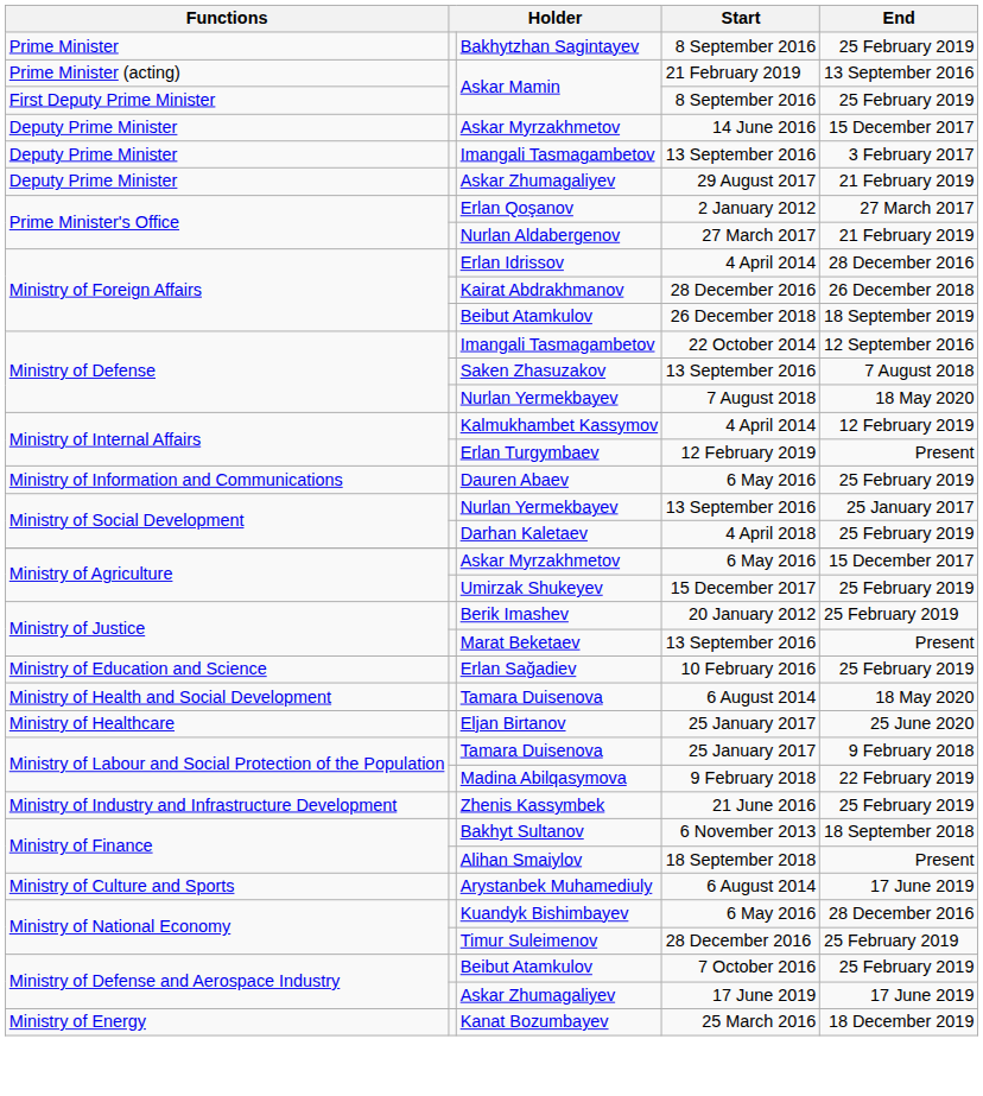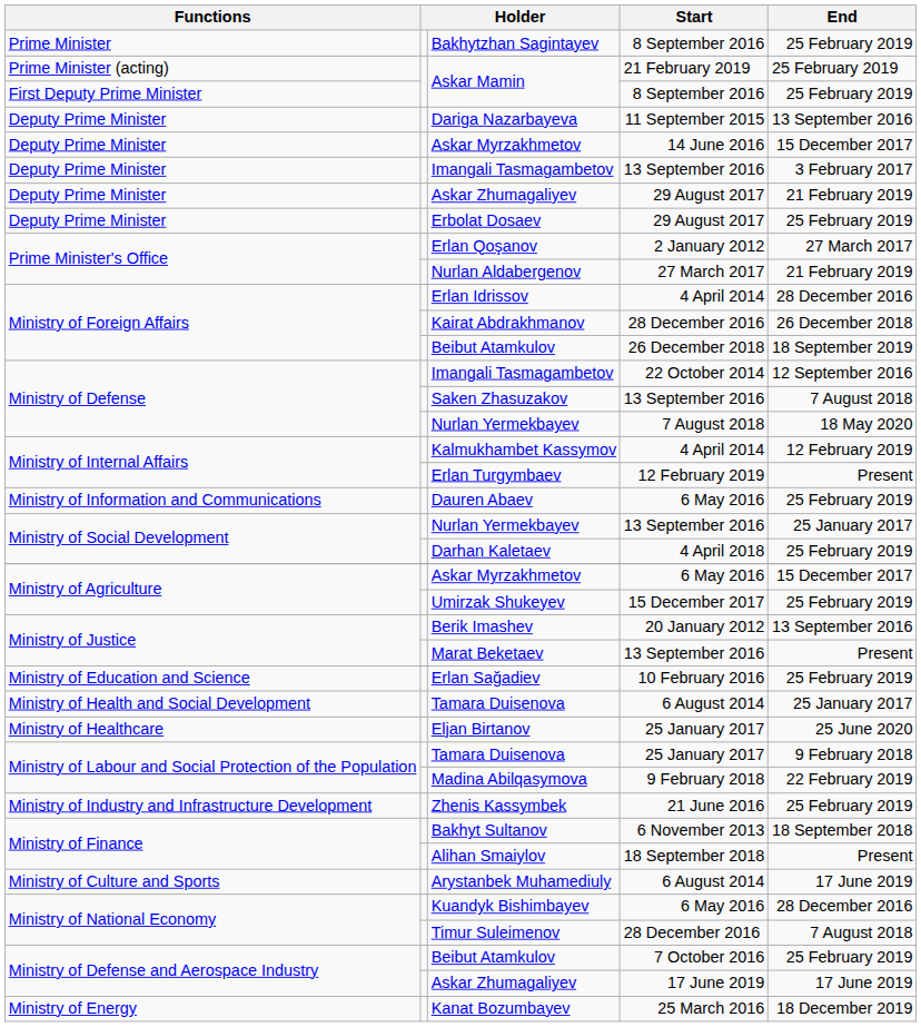 <table class="wikitable">
 <tr>
 <th>Functions</th>
 <th colspan="2">Holder</th>
 <th>Start</th>
 <th>End</th>
 </tr>
 <tr>
 <td><a href='#'>Prime Minister</a></td>
 <td></td>
 <td><a href='#'>Bakhytzhan Sagintayev</a></td>
 <td style="text-align:right;">8 September 2016</td>
 <td style="text-align:right;">25 February 2019</td>
 </tr>
 <tr>
 <td><a href='#'>Prime Minister</a> (acting)</td>
 <td rowspan="2"></td>
 <td rowspan="2"><a href='#'>Askar Mamin</a></td>
 <td>21 February 2019</td>
-<td style="text-align:right;">13 September 2016</td>
+<td>25 February 2019</td>
 </tr>
 <tr>
 <td><a href='#'>First Deputy Prime Minister</a></td>
 <td style="text-align:right;">8 September 2016</td>
 <td style="text-align:right;">25 February 2019</td>
+</tr>
+<tr>
+<td><a href='#'>Deputy Prime Minister</a></td>
+<td></td>
+<td><a href='#'>Dariga Nazarbayeva</a></td>
+<td style="text-align:right;">11 September 2015</td>
+<td style="text-align:right;">13 September 2016</td>
 </tr>
 <tr>
 <td><a href='#'>Deputy Prime Minister</a></td>
 <td></td>
 <td><a href='#'>Askar Myrzakhmetov</a></td>
 <td style="text-align:right;">14 June 2016</td>
 <td style="text-align:right;">15 December 2017</td>
 </tr>
 <tr>
 <td><a href='#'>Deputy Prime Minister</a></td>
 <td></td>
 <td><a href='#'>Imangali Tasmagambetov</a></td>
 <td style="text-align:right;">13 September 2016</td>
 <td style="text-align:right;">3 February 2017</td>
 </tr>
 <tr>
 <td><a href='#'>Deputy Prime Minister</a></td>
 <td></td>
 <td><a href='#'>Askar Zhumagaliyev</a></td>
 <td style="text-align:right;">29 August 2017</td>
 <td style="text-align:right;">21 February 2019</td>
+</tr>
+<tr>
+<td><a href='#'>Deputy Prime Minister</a></td>
+<td></td>
+<td><a href='#'>Erbolat Dosaev</a></td>
+<td style="text-align:right;">29 August 2017</td>
+<td style="text-align:right;">25 February 2019</td>
 </tr>
 <tr>
 <td rowspan="2"><a href='#'>Prime Minister's Office</a></td>
 <td></td>
 <td><a href='#'>Erlan Qoşanov</a></td>
 <td style="text-align:right;">2 January 2012</td>
 <td style="text-align:right;">27 March 2017</td>
 </tr>
 <tr>
 <td></td>
 <td><a href='#'>Nurlan Aldabergenov</a></td>
 <td style="text-align:right;">27 March 2017</td>
 <td style="text-align:right;">21 February 2019</td>
 </tr>
 <tr>
 <td rowspan="3"><a href='#'>Ministry of Foreign Affairs</a></td>
 <td></td>
 <td><a href='#'>Erlan Idrissov</a></td>
 <td style="text-align:right;">4 April 2014</td>
 <td style="text-align:right;">28 December 2016</td>
 </tr>
 <tr>
 <td></td>
 <td><a href='#'>Kairat Abdrakhmanov</a></td>
 <td style="text-align:right;">28 December 2016</td>
 <td style="text-align:right;">26 December 2018</td>
 </tr>
 <tr>
 <td></td>
 <td><a href='#'>Beibut Atamkulov</a></td>
 <td style="text-align:right;">26 December 2018</td>
 <td style="text-align:right;">18 September 2019</td>
 </tr>
 <tr>
 <td rowspan="3"><a href='#'>Ministry of Defense</a></td>
 <td></td>
 <td><a href='#'>Imangali Tasmagambetov</a></td>
 <td style="text-align:right;">22 October 2014</td>
 <td style="text-align:right;">12 September 2016</td>
 </tr>
 <tr>
 <td></td>
 <td><a href='#'>Saken Zhasuzakov</a></td>
 <td style="text-align:right;">13 September 2016</td>
 <td style="text-align:right;">7 August 2018</td>
 </tr>
 <tr>
 <td></td>
 <td><a href='#'>Nurlan Yermekbayev</a></td>
 <td style="text-align:right;">7 August 2018</td>
 <td style="text-align:right;">18 May 2020</td>
 </tr>
 <tr>
 <td rowspan="2"><a href='#'>Ministry of Internal Affairs</a></td>
 <td></td>
 <td><a href='#'>Kalmukhambet Kassymov</a></td>
 <td style="text-align:right;">4 April 2014</td>
 <td style="text-align:right;">12 February 2019</td>
 </tr>
 <tr>
 <td></td>
 <td><a href='#'>Erlan Turgymbaev</a></td>
 <td style="text-align:right;">12 February 2019</td>
 <td style="text-align:right;">Present</td>
 </tr>
 <tr>
 <td><a href='#'>Ministry of Information and Communications</a></td>
 <td></td>
 <td><a href='#'>Dauren Abaev</a></td>
 <td style="text-align:right;">6 May 2016</td>
 <td style="text-align:right;">25 February 2019</td>
 </tr>
 <tr>
 <td rowspan="2"><a href='#'>Ministry of Social Development</a></td>
 <td></td>
 <td><a href='#'>Nurlan Yermekbayev</a></td>
 <td style="text-align:right;">13 September 2016</td>
 <td style="text-align:right;">25 January 2017</td>
 </tr>
 <tr>
 <td></td>
 <td><a href='#'>Darhan Kaletaev</a></td>
 <td style="text-align:right;">4 April 2018</td>
 <td style="text-align:right;">25 February 2019</td>
 </tr>
 <tr>
 </tr>
 <tr>
 <td rowspan="2"><a href='#'>Ministry of Agriculture</a></td>
 <td></td>
 <td><a href='#'>Askar Myrzakhmetov</a></td>
 <td style="text-align:right;">6 May 2016</td>
 <td style="text-align:right;">15 December 2017</td>
 </tr>
 <tr>
 <td></td>
 <td><a href='#'>Umirzak Shukeyev</a></td>
 <td style="text-align:right;">15 December 2017</td>
 <td style="text-align:right;">25 February 2019</td>
 </tr>
 <tr>
 <td rowspan="2"><a href='#'>Ministry of Justice</a></td>
 <td></td>
 <td><a href='#'>Berik Imashev</a></td>
 <td style="text-align:right;">20 January 2012</td>
-<td>25 February 2019</td>
+<td style="text-align:right;">13 September 2016</td>
 </tr>
 <tr>
 <td></td>
 <td><a href='#'>Marat Beketaev</a></td>
 <td style="text-align:right;">13 September 2016</td>
 <td style="text-align:right;">Present</td>
 </tr>
 <tr>
 <td><a href='#'>Ministry of Education and Science</a></td>
 <td></td>
 <td><a href='#'>Erlan Sağadiev</a></td>
 <td style="text-align:right;">10 February 2016</td>
 <td style="text-align:right;">25 February 2019</td>
 </tr>
 <tr>
 <td><a href='#'>Ministry of Health and Social Development</a></td>
 <td></td>
 <td><a href='#'>Tamara Duisenova</a></td>
 <td style="text-align:right;">6 August 2014</td>
-<td style="text-align:right;">18 May 2020</td>
+<td style="text-align:right;">25 January 2017</td>
 </tr>
 <tr>
 <td><a href='#'>Ministry of Healthcare</a></td>
 <td></td>
 <td><a href='#'>Eljan Birtanov</a></td>
 <td style="text-align:right;">25 January 2017</td>
 <td style="text-align:right;">25 June 2020</td>
 </tr>
 <tr>
 <td rowspan="2"><a href='#'>Ministry of Labour and Social Protection of the Population</a></td>
 <td></td>
 <td><a href='#'>Tamara Duisenova</a></td>
 <td style="text-align:right;">25 January 2017</td>
 <td style="text-align:right;">9 February 2018</td>
 </tr>
 <tr>
 <td></td>
 <td><a href='#'>Madina Abilqasymova</a></td>
 <td style="text-align:right;">9 February 2018</td>
 <td style="text-align:right;">22 February 2019</td>
 </tr>
 <tr>
 <td><a href='#'>Ministry of Industry and Infrastructure Development</a></td>
 <td></td>
 <td><a href='#'>Zhenis Kassymbek</a></td>
 <td style="text-align:right;">21 June 2016</td>
 <td style="text-align:right;">25 February 2019</td>
 </tr>
 <tr>
 <td rowspan="2"><a href='#'>Ministry of Finance</a></td>
 <td></td>
 <td><a href='#'>Bakhyt Sultanov</a></td>
 <td style="text-align:right;">6 November 2013</td>
 <td style="text-align:right;">18 September 2018</td>
 </tr>
 <tr>
 <td></td>
 <td><a href='#'>Alihan Smaiylov</a></td>
 <td style="text-align:right;">18 September 2018</td>
 <td style="text-align:right;">Present</td>
 </tr>
 <tr>
 <td><a href='#'>Ministry of Culture and Sports</a></td>
 <td></td>
 <td><a href='#'>Arystanbek Muhamediuly</a></td>
 <td style="text-align:right;">6 August 2014</td>
 <td style="text-align:right;">17 June 2019</td>
 </tr>
 <tr>
 <td rowspan="2"><a href='#'>Ministry of National Economy</a></td>
 <td></td>
 <td><a href='#'>Kuandyk Bishimbayev</a></td>
 <td style="text-align:right;">6 May 2016</td>
 <td style="text-align:right;">28 December 2016</td>
 </tr>
 <tr>
 <td></td>
 <td><a href='#'>Timur Suleimenov</a></td>
 <td>28 December 2016</td>
-<td>25 February 2019</td>
+<td style="text-align:right;">7 August 2018</td>
 </tr>
 <tr>
 <td rowspan="2"><a href='#'>Ministry of Defense and Aerospace Industry</a></td>
 <td></td>
 <td><a href='#'>Beibut Atamkulov</a></td>
 <td style="text-align:right;">7 October 2016</td>
 <td style="text-align:right;">25 February 2019</td>
 </tr>
 <tr>
 <td></td>
 <td><a href='#'>Askar Zhumagaliyev</a></td>
 <td style="text-align:right;">17 June 2019</td>
 <td style="text-align:right;">17 June 2019</td>
 </tr>
 <tr>
 <td><a href='#'>Ministry of Energy</a></td>
 <td></td>
 <td><a href='#'>Kanat Bozumbayev</a></td>
 <td style="text-align:right;">25 March 2016</td>
 <td style="text-align:right;">18 December 2019</td>
 </tr>
 </table>
